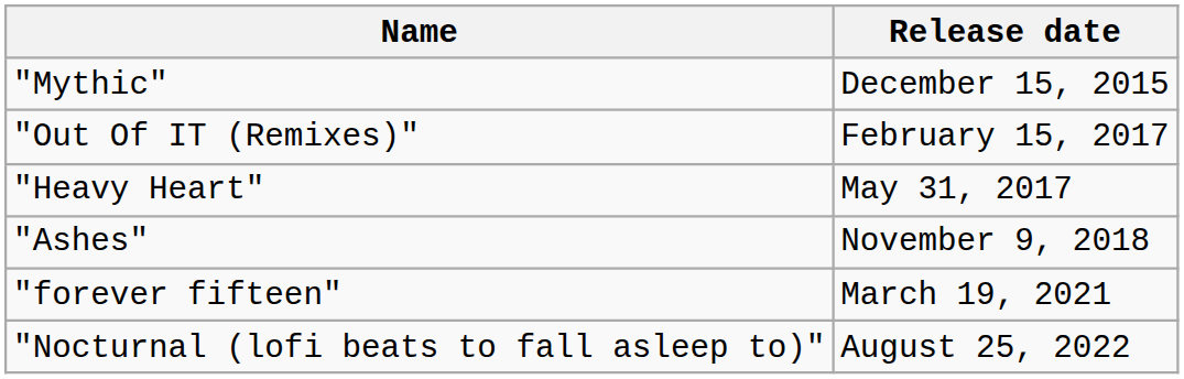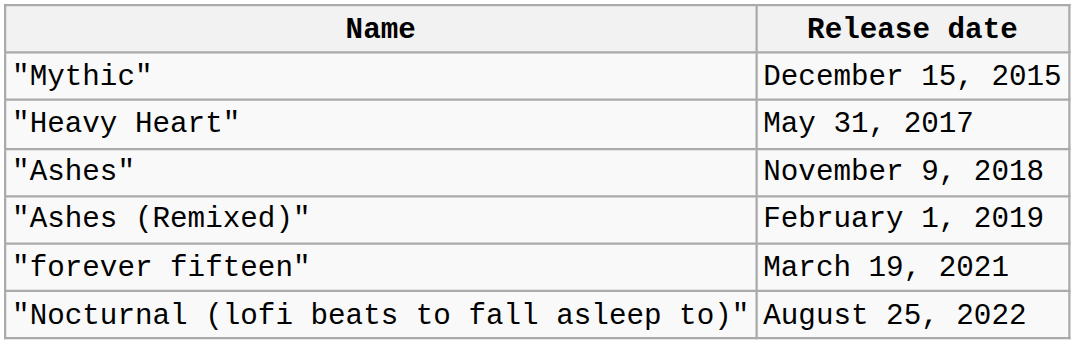 <table class="wikitable">
 <tr>
 <th>Name</th>
 <th>Release date</th>
 </tr>
 <tr>
 <td>"Mythic"</td>
 <td>December 15, 2015</td>
 </tr>
 <tr>
-<td>"Out Of IT (Remixes)"</td>
-<td>February 15, 2017</td>
-</tr>
-<tr>
 <td>"Heavy Heart"</td>
 <td>May 31, 2017</td>
 </tr>
 <tr>
 <td>"Ashes"</td>
 <td>November 9, 2018</td>
+</tr>
+<tr>
+<td>"Ashes (Remixed)"</td>
+<td>February 1, 2019</td>
 </tr>
 <tr>
 <td>"forever fifteen"</td>
 <td>March 19, 2021</td>
 </tr>
 <tr>
 <td>"Nocturnal (lofi beats to fall asleep to)"</td>
 <td>August 25, 2022</td>
 </tr>
 </table>
